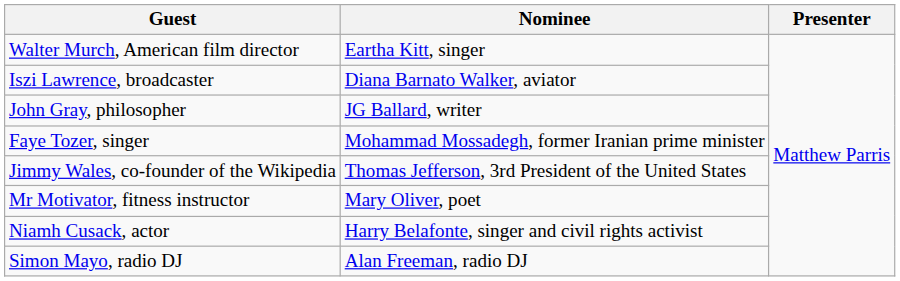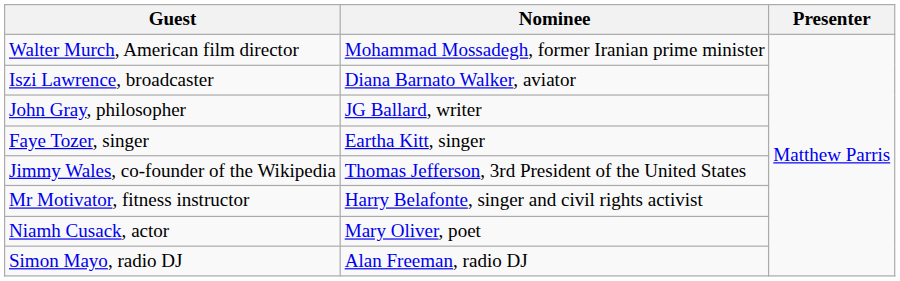 <table class="wikitable">
 <tr>
 <th>Guest</th>
 <th>Nominee</th>
 <th>Presenter</th>
 </tr>
 <tr>
 <td><a href='#'>Walter Murch</a>, American film director</td>
-<td><a href='#'>Eartha Kitt</a>, singer</td>
+<td><a href='#'>Mohammad Mossadegh</a>, former Iranian prime minister</td>
 <td rowspan="8"><a href='#'>Matthew Parris</a></td>
 </tr>
 <tr>
 <td><a href='#'>Iszi Lawrence</a>, broadcaster</td>
 <td><a href='#'>Diana Barnato Walker</a>, aviator</td>
 </tr>
 <tr>
 <td><a href='#'>John Gray</a>, philosopher</td>
 <td><a href='#'>JG Ballard</a>, writer</td>
 </tr>
 <tr>
 <td><a href='#'>Faye Tozer</a>, singer</td>
-<td><a href='#'>Mohammad Mossadegh</a>, former Iranian prime minister</td>
+<td><a href='#'>Eartha Kitt</a>, singer</td>
 </tr>
 <tr>
 <td><a href='#'>Jimmy Wales</a>, co-founder of the Wikipedia</td>
 <td><a href='#'>Thomas Jefferson</a>, 3rd President of the United States</td>
 </tr>
 <tr>
 <td><a href='#'>Mr Motivator</a>, fitness instructor</td>
-<td><a href='#'>Mary Oliver</a>, poet</td>
+<td><a href='#'>Harry Belafonte</a>, singer and civil rights activist</td>
 </tr>
 <tr>
 <td><a href='#'>Niamh Cusack</a>, actor</td>
-<td><a href='#'>Harry Belafonte</a>, singer and civil rights activist</td>
+<td><a href='#'>Mary Oliver</a>, poet</td>
 </tr>
 <tr>
 <td><a href='#'>Simon Mayo</a>, radio DJ</td>
 <td><a href='#'>Alan Freeman</a>, radio DJ</td>
 </tr>
 </table>
